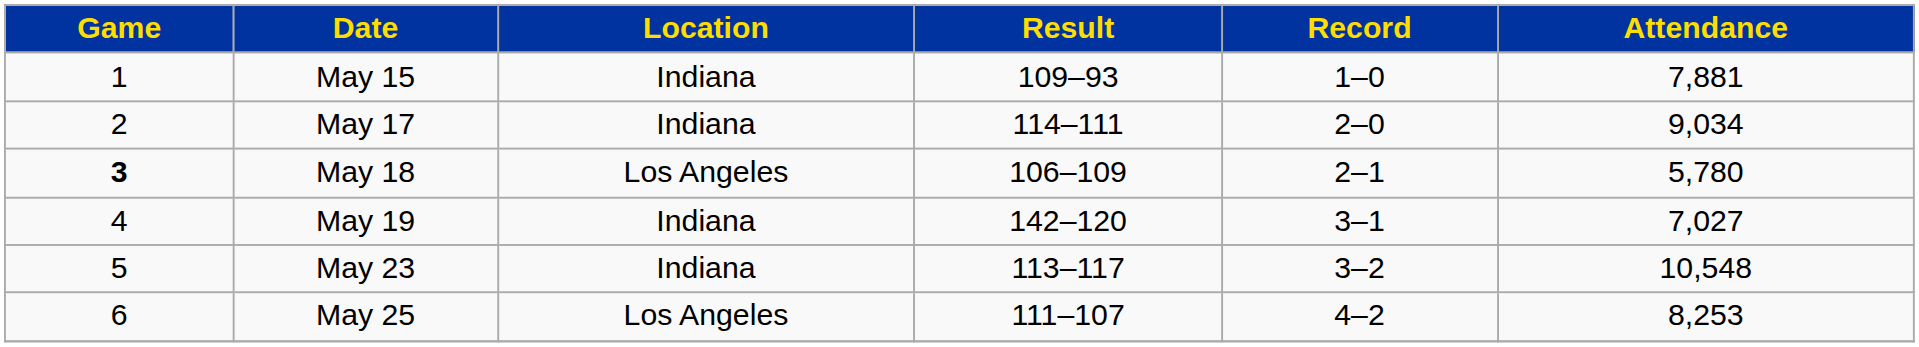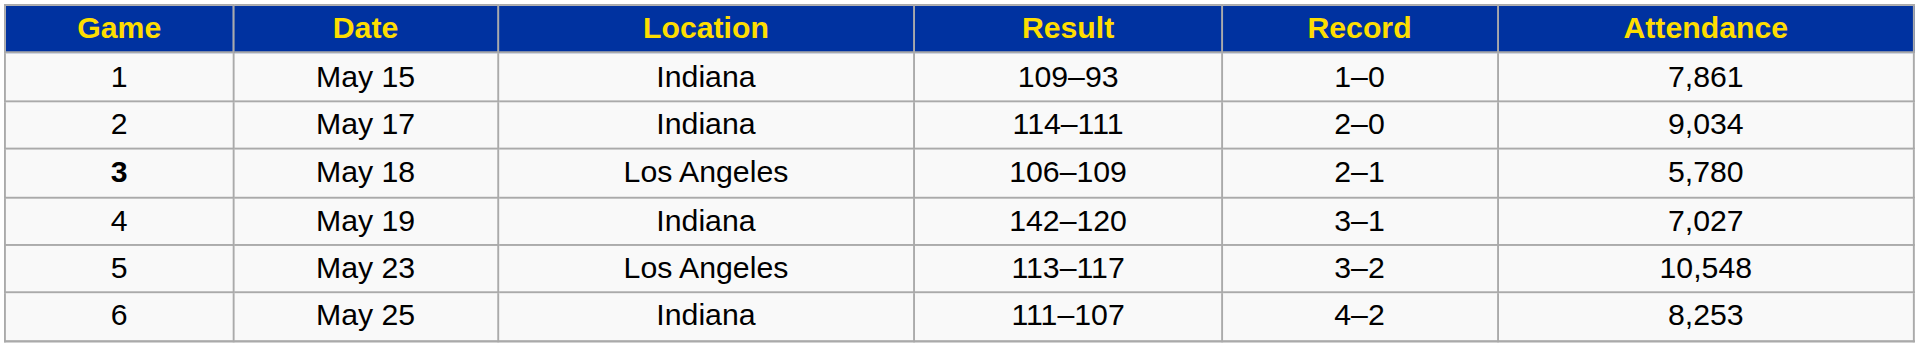 <table class="wikitable" width="80%">
 <tr align="center"  style="background:#0032A0;color:#FEDD00;">
 <td><strong>Game</strong></td>
 <td><strong>Date</strong></td>
 <td><strong>Location</strong></td>
 <td><strong>Result</strong></td>
 <td><strong>Record</strong></td>
 <td><strong>Attendance</strong></td>
 </tr>
 <tr align="center" bgcolor="">
 <td>1</td>
 <td>May 15</td>
 <td>Indiana</td>
 <td>109–93</td>
 <td>1–0</td>
-<td>7,881</td>
+<td>7,861</td>
 </tr>
 <tr align="center" bgcolor="">
 <td>2</td>
 <td>May 17</td>
 <td>Indiana</td>
 <td>114–111</td>
 <td>2–0</td>
 <td>9,034</td>
 </tr>
 <tr align="center" bgcolor="">
 <td><strong>3</strong></td>
 <td>May 18</td>
 <td>Los Angeles</td>
 <td>106–109</td>
 <td>2–1</td>
 <td>5,780</td>
 </tr>
 <tr align="center" bgcolor="">
 <td>4</td>
 <td>May 19</td>
 <td>Indiana</td>
 <td>142–120</td>
 <td>3–1</td>
 <td>7,027</td>
 </tr>
 <tr align="center" bgcolor="">
 <td>5</td>
 <td>May 23</td>
-<td>Indiana</td>
+<td>Los Angeles</td>
 <td>113–117</td>
 <td>3–2</td>
 <td>10,548</td>
 </tr>
 <tr align="center" bgcolor="">
 <td>6</td>
 <td>May 25</td>
-<td>Los Angeles</td>
+<td>Indiana</td>
 <td>111–107</td>
 <td>4–2</td>
 <td>8,253</td>
 </tr>
 <tr align="center" bgcolor="">
 </tr>
 </table>
